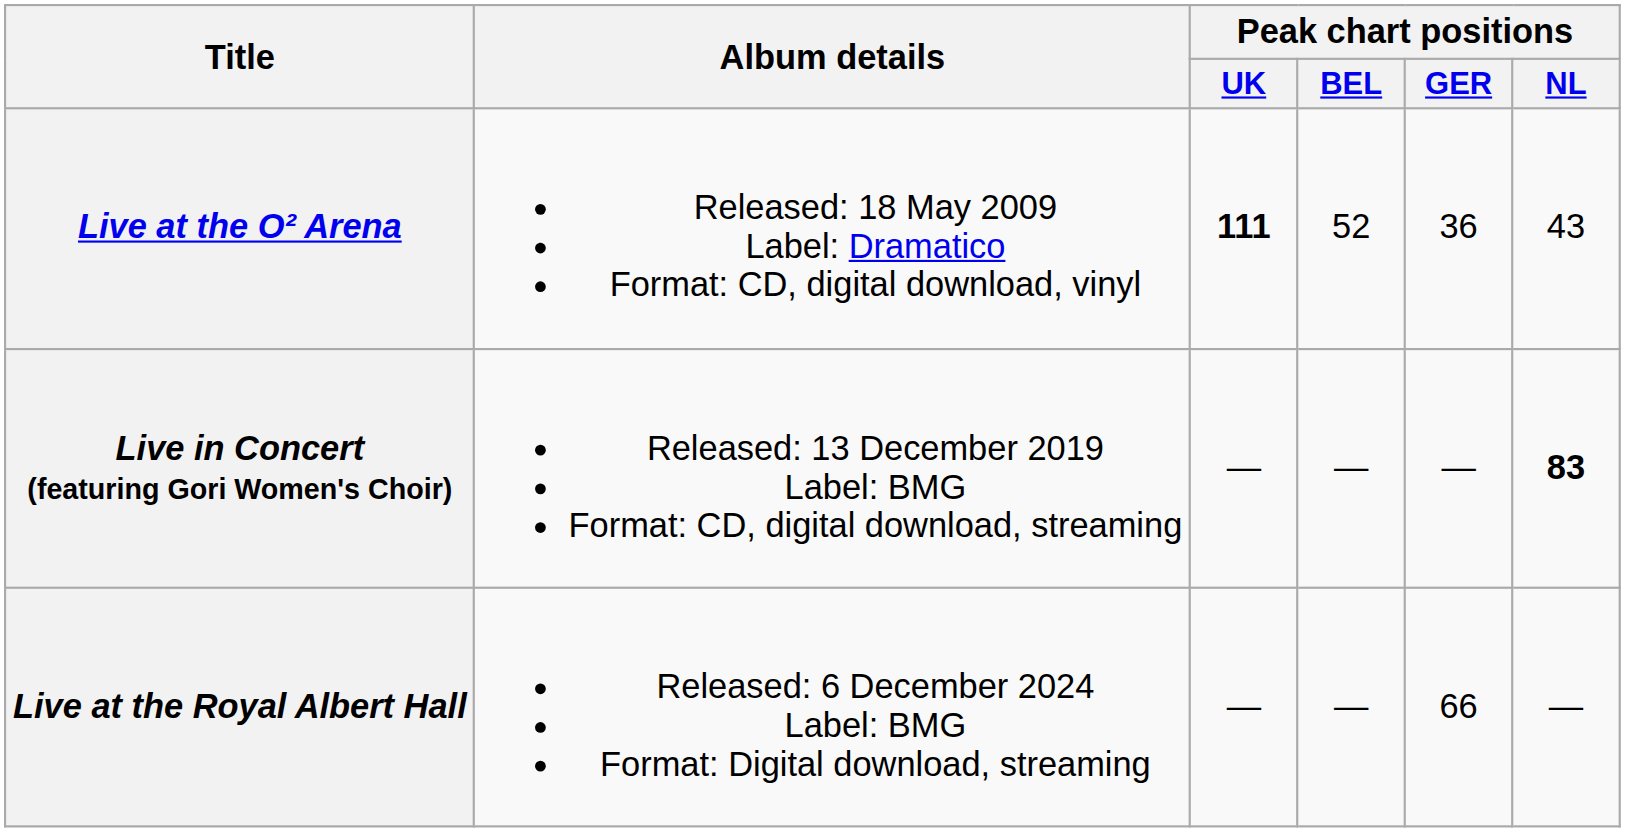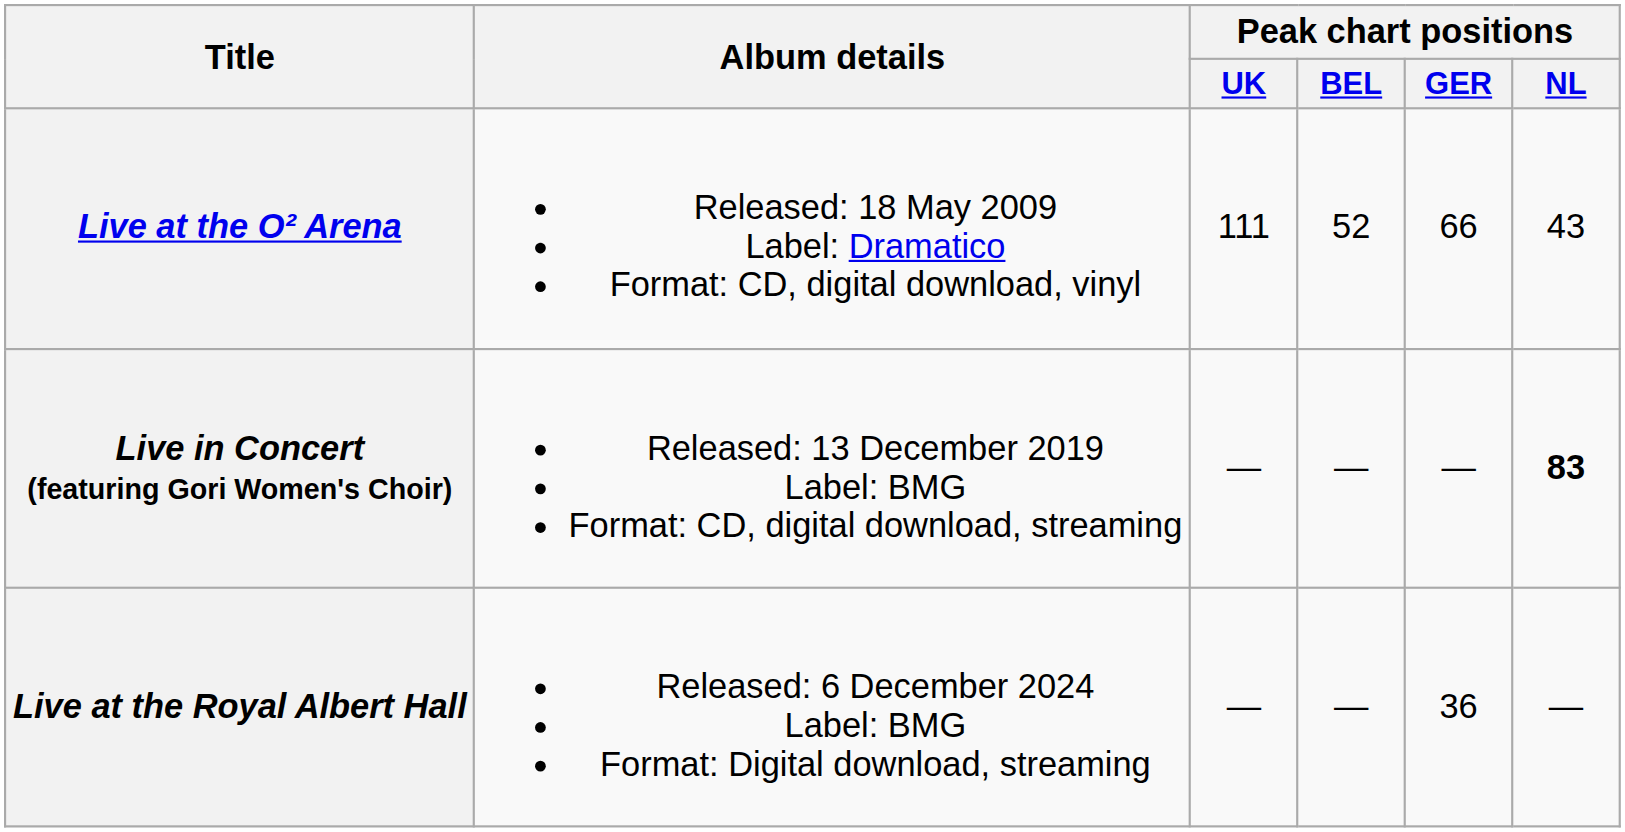 <table class="wikitable plainrowheaders" style="text-align:center;">
 <tr>
 <th scope="col" rowspan="2">Title</th>
 <th scope="col" rowspan="2">Album details</th>
 <th scope="col" colspan="4">Peak chart positions</th>
 </tr>
 <tr>
 <th scope="col" style="width:3em;font-size:90%;"><a href='#'>UK</a><br></th>
 <th scope="col" style="width:3em;font-size:90%;"><a href='#'>BEL</a><br></th>
 <th scope="col" style="width:3em;font-size:90%;"><a href='#'>GER</a><br></th>
 <th scope="col" style="width:3em;font-size:90%;"><a href='#'>NL</a><br></th>
 </tr>
 <tr>
 <th scope="row"><em><a href='#'>Live at the O² Arena</a></em></th>
 <td><br><ul><li>Released: 18 May 2009</li><li>Label: <a href='#'>Dramatico</a></li><li>Format: CD, digital download, vinyl</li></ul></td>
-<td><strong>111</strong></td>
+<td>111</td>
 <td>52</td>
-<td>36</td>
+<td>66</td>
 <td>43</td>
 </tr>
 <tr>
 <th scope="row"><em>Live in Concert</em><br><small>(featuring Gori Women's Choir)</small></th>
 <td><br><ul><li>Released: 13 December 2019</li><li>Label: BMG</li><li>Format: CD, digital download, streaming</li></ul></td>
 <td>—</td>
 <td>—</td>
 <td>—</td>
 <td><strong>83</strong></td>
 </tr>
 <tr>
 <th scope="row"><em>Live at the Royal Albert Hall</em></th>
 <td><br><ul><li>Released: 6 December 2024</li><li>Label: BMG</li><li>Format: Digital download, streaming</li></ul></td>
 <td>—</td>
 <td>—</td>
-<td>66</td>
+<td>36</td>
 <td>—</td>
 </tr>
 </table>
